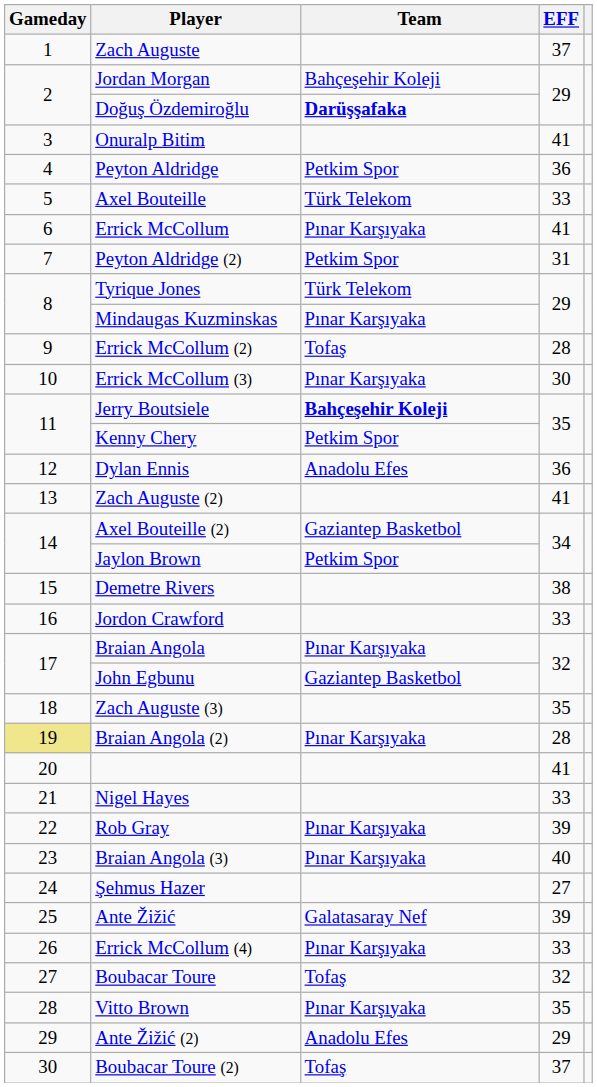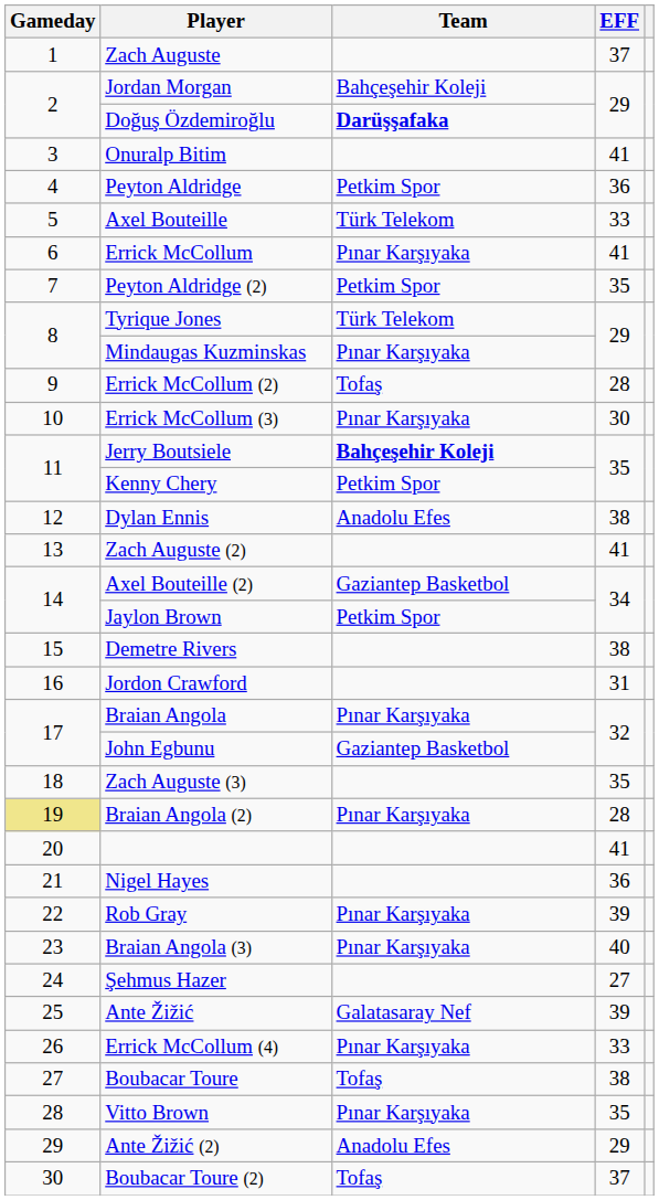 <table class="wikitable sortable" style="text-align:center;">
 <tr>
 <th>Gameday</th>
 <th width=170>Player</th>
 <th width=195>Team</th>
 <th><a href='#'>EFF</a></th>
 <th></th>
 </tr>
 <tr>
 <td>1</td>
 <td align=left> <a href='#'>Zach Auguste</a></td>
 <td align=left></td>
 <td>37</td>
 <td></td>
 </tr>
 <tr>
 <td rowspan=2>2</td>
 <td align=left> <a href='#'>Jordan Morgan</a></td>
 <td align=left><a href='#'>Bahçeşehir Koleji</a></td>
 <td rowspan=2>29</td>
 <td rowspan=2></td>
 </tr>
 <tr>
 <td align=left> <a href='#'>Doğuş Özdemiroğlu</a></td>
 <td align=left><strong><a href='#'>Darüşşafaka</a></strong></td>
 </tr>
 <tr>
 <td>3</td>
 <td align=left> <a href='#'>Onuralp Bitim</a></td>
 <td align=left></td>
 <td>41</td>
 <td></td>
 </tr>
 <tr>
 <td>4</td>
 <td align=left> <a href='#'>Peyton Aldridge</a></td>
 <td align=left><a href='#'>Petkim Spor</a></td>
 <td>36</td>
 <td></td>
 </tr>
 <tr>
 <td>5</td>
 <td align=left> <a href='#'>Axel Bouteille</a></td>
 <td align=left><a href='#'>Türk Telekom</a></td>
 <td>33</td>
 <td></td>
 </tr>
 <tr>
 <td>6</td>
 <td align=left> <a href='#'>Errick McCollum</a></td>
 <td align=left><a href='#'>Pınar Karşıyaka</a></td>
 <td>41</td>
 <td></td>
 </tr>
 <tr>
 <td>7</td>
 <td align=left> <a href='#'>Peyton Aldridge</a> <small>(2)</small></td>
 <td align=left><a href='#'>Petkim Spor</a></td>
-<td>31</td>
+<td>35</td>
 <td></td>
 </tr>
 <tr>
 <td rowspan=2>8</td>
 <td align=left> <a href='#'>Tyrique Jones</a></td>
 <td align=left><a href='#'>Türk Telekom</a></td>
 <td rowspan=2>29</td>
 <td rowspan=2></td>
 </tr>
 <tr>
 <td align=left> <a href='#'>Mindaugas Kuzminskas</a></td>
 <td align=left><a href='#'>Pınar Karşıyaka</a></td>
 </tr>
 <tr>
 <td>9</td>
 <td align=left> <a href='#'>Errick McCollum</a> <small>(2)</small></td>
 <td align=left><a href='#'>Tofaş</a></td>
 <td>28</td>
 <td></td>
 </tr>
 <tr>
 <td>10</td>
 <td align=left> <a href='#'>Errick McCollum</a> <small>(3)</small></td>
 <td align=left><a href='#'>Pınar Karşıyaka</a></td>
 <td>30</td>
 <td></td>
 </tr>
 <tr>
 <td rowspan=2>11</td>
 <td align=left> <a href='#'>Jerry Boutsiele</a></td>
 <td align=left><strong><a href='#'>Bahçeşehir Koleji</a></strong></td>
 <td rowspan=2>35</td>
 <td rowspan=2></td>
 </tr>
 <tr>
 <td align=left> <a href='#'>Kenny Chery</a></td>
 <td align=left><a href='#'>Petkim Spor</a></td>
 </tr>
 <tr>
 <td>12</td>
 <td align=left> <a href='#'>Dylan Ennis</a></td>
 <td align=left><a href='#'>Anadolu Efes</a></td>
-<td>36</td>
+<td>38</td>
 <td></td>
 </tr>
 <tr>
 <td>13</td>
 <td align=left> <a href='#'>Zach Auguste</a> <small>(2)</small></td>
 <td align=left></td>
 <td>41</td>
 <td></td>
 </tr>
 <tr>
 <td rowspan=2>14</td>
 <td align=left> <a href='#'>Axel Bouteille</a> <small>(2)</small></td>
 <td align=left><a href='#'>Gaziantep Basketbol</a></td>
 <td rowspan=2>34</td>
 <td rowspan=2></td>
 </tr>
 <tr>
 <td align=left> <a href='#'>Jaylon Brown</a></td>
 <td align=left><a href='#'>Petkim Spor</a></td>
 </tr>
 <tr>
 <td>15</td>
 <td align=left> <a href='#'>Demetre Rivers</a></td>
 <td align=left></td>
 <td>38</td>
 <td></td>
 </tr>
 <tr>
 <td>16</td>
 <td align=left> <a href='#'>Jordon Crawford</a></td>
 <td align=left></td>
-<td>33</td>
+<td>31</td>
 <td></td>
 </tr>
 <tr>
 <td rowspan=2>17</td>
 <td align=left> <a href='#'>Braian Angola</a></td>
 <td align=left><a href='#'>Pınar Karşıyaka</a></td>
 <td rowspan=2>32</td>
 <td rowspan=2></td>
 </tr>
 <tr>
 <td align=left> <a href='#'>John Egbunu</a></td>
 <td align=left><a href='#'>Gaziantep Basketbol</a></td>
 </tr>
 <tr>
 <td>18</td>
 <td align=left> <a href='#'>Zach Auguste</a> <small>(3)</small></td>
 <td align=left></td>
 <td>35</td>
 <td></td>
 </tr>
 <tr>
 <td style="background: khaki;">19</td>
 <td align=left> <a href='#'>Braian Angola</a> <small>(2)</small></td>
 <td align=left><a href='#'>Pınar Karşıyaka</a></td>
 <td>28</td>
 <td></td>
 </tr>
 <tr>
 <td>20</td>
 <td align=left></td>
 <td align=left></td>
 <td>41</td>
 <td></td>
 </tr>
 <tr>
 <td>21</td>
 <td align=left> <a href='#'>Nigel Hayes</a></td>
 <td align=left></td>
-<td>33</td>
+<td>36</td>
 <td></td>
 </tr>
 <tr>
 <td>22</td>
 <td align=left> <a href='#'>Rob Gray</a></td>
 <td align=left><a href='#'>Pınar Karşıyaka</a></td>
 <td>39</td>
 <td></td>
 </tr>
 <tr>
 <td>23</td>
 <td align=left> <a href='#'>Braian Angola</a> <small>(3)</small></td>
 <td align=left><a href='#'>Pınar Karşıyaka</a></td>
 <td>40</td>
 <td></td>
 </tr>
 <tr>
 <td>24</td>
 <td align=left> <a href='#'>Şehmus Hazer</a></td>
 <td align=left></td>
 <td>27</td>
 <td></td>
 </tr>
 <tr>
 <td>25</td>
 <td align=left> <a href='#'>Ante Žižić</a></td>
 <td align=left><a href='#'>Galatasaray Nef</a></td>
 <td>39</td>
 <td></td>
 </tr>
 <tr>
 <td>26</td>
 <td align=left> <a href='#'>Errick McCollum</a> <small>(4)</small></td>
 <td align=left><a href='#'>Pınar Karşıyaka</a></td>
 <td>33</td>
 <td></td>
 </tr>
 <tr>
 <td>27</td>
 <td align=left> <a href='#'>Boubacar Toure</a></td>
 <td align=left><a href='#'>Tofaş</a></td>
-<td>32</td>
+<td>38</td>
 <td></td>
 </tr>
 <tr>
 <td>28</td>
 <td align=left> <a href='#'>Vitto Brown</a></td>
 <td align=left><a href='#'>Pınar Karşıyaka</a></td>
 <td>35</td>
 <td></td>
 </tr>
 <tr>
 <td>29</td>
 <td align=left> <a href='#'>Ante Žižić</a> <small>(2)</small></td>
 <td align=left><a href='#'>Anadolu Efes</a></td>
 <td>29</td>
 <td></td>
 </tr>
 <tr>
 <td>30</td>
 <td align=left> <a href='#'>Boubacar Toure</a> <small>(2)</small></td>
 <td align=left><a href='#'>Tofaş</a></td>
 <td>37</td>
 <td></td>
 </tr>
 </table>
